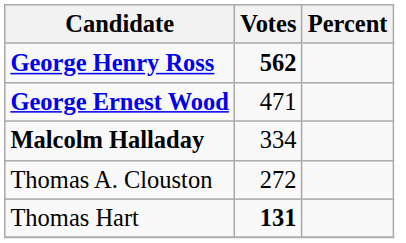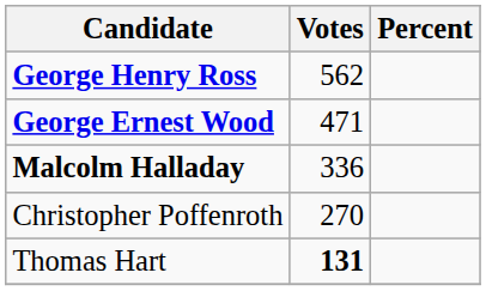 <table class="wikitable">
 <tr>
 <th>Candidate</th>
 <th>Votes</th>
 <th>Percent</th>
 </tr>
 <tr>
 <td style="font-weight:bold;"><a href='#'>George Henry Ross</a></td>
-<td style="text-align:right;"><strong>562</strong></td>
+<td style="text-align:right;">562</td>
 <td style="text-align:right;"></td>
 </tr>
 <tr>
 <td style="font-weight:bold;"><a href='#'>George Ernest Wood</a></td>
 <td style="text-align:right;">471</td>
 <td style="text-align:right;"></td>
 </tr>
 <tr>
 <td style="font-weight:bold;">Malcolm Halladay</td>
-<td style="text-align:right;">334</td>
+<td style="text-align:right;">336</td>
 <td style="text-align:right;"></td>
 </tr>
 <tr>
-<td>Thomas A. Clouston</td>
-<td style="text-align:right;">272</td>
+<td>Christopher Poffenroth</td>
+<td style="text-align:right;">270</td>
 <td style="text-align:right;"></td>
 </tr>
 <tr>
 <td>Thomas Hart</td>
 <td style="text-align:right;"><strong>131</strong></td>
 <td style="text-align:right;"></td>
 </tr>
 <tr>
 </tr>
 </table>
